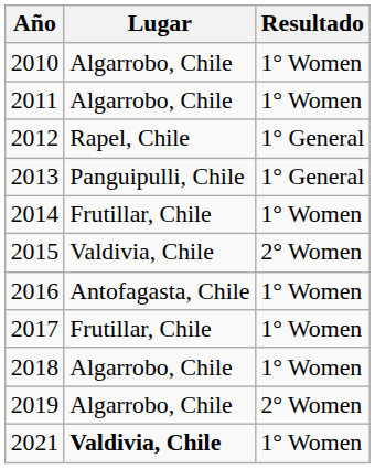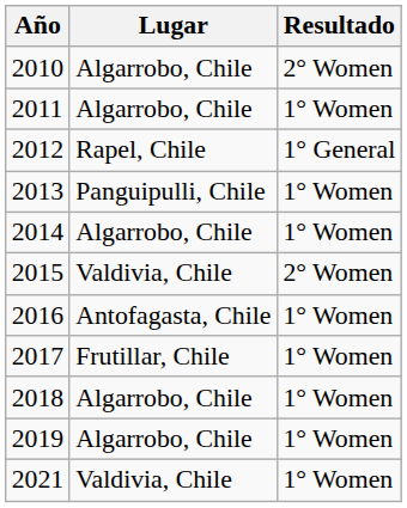 <table class="wikitable">
 <tr>
 <th>Año</th>
 <th>Lugar</th>
 <th>Resultado</th>
 </tr>
 <tr>
 <td>2010</td>
 <td>Algarrobo, Chile</td>
-<td>1° Women</td>
+<td>2° Women</td>
 </tr>
 <tr>
 <td>2011</td>
 <td>Algarrobo, Chile</td>
 <td>1° Women</td>
 </tr>
 <tr>
 <td>2012</td>
 <td>Rapel, Chile</td>
 <td>1° General</td>
 </tr>
 <tr>
 <td>2013</td>
 <td>Panguipulli, Chile</td>
-<td>1° General</td>
+<td>1° Women</td>
 </tr>
 <tr>
 <td>2014</td>
-<td>Frutillar, Chile</td>
+<td>Algarrobo, Chile</td>
 <td>1° Women</td>
 </tr>
 <tr>
 <td>2015</td>
 <td>Valdivia, Chile</td>
 <td>2° Women</td>
 </tr>
 <tr>
 <td>2016</td>
 <td>Antofagasta, Chile</td>
 <td>1° Women</td>
 </tr>
 <tr>
 <td>2017</td>
 <td>Frutillar, Chile</td>
 <td>1° Women</td>
 </tr>
 <tr>
 <td>2018</td>
 <td>Algarrobo, Chile</td>
 <td>1° Women</td>
 </tr>
 <tr>
 <td>2019</td>
 <td>Algarrobo, Chile</td>
-<td>2° Women</td>
+<td>1° Women</td>
 </tr>
 <tr>
 <td>2021</td>
-<td><strong>Valdivia, Chile</strong></td>
+<td>Valdivia, Chile</td>
 <td>1° Women</td>
 </tr>
 </table>
